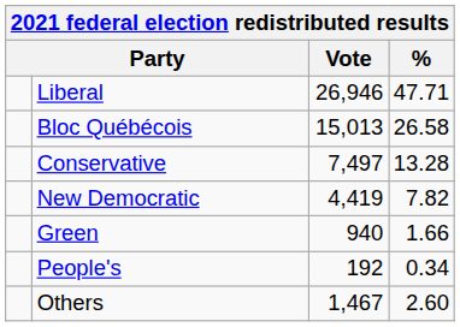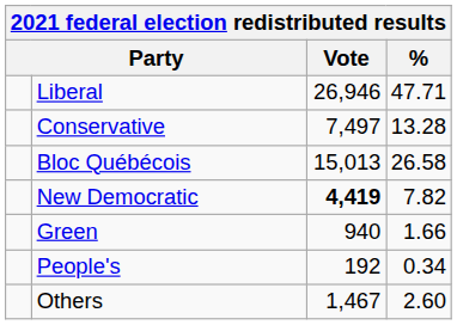 <table class="wikitable">
 <tr>
 <th colspan="4"><a href='#'>2021 federal election</a> redistributed results</th>
 </tr>
 <tr>
 <th bgcolor="#DDDDFF" width="130px" colspan="2">Party</th>
 <th bgcolor="#DDDDFF" width="50px">Vote</th>
 <th bgcolor="#DDDDFF" width="30px">%</th>
 </tr>
 <tr>
 <td> </td>
 <td><a href='#'>Liberal</a></td>
 <td align=right>26,946</td>
 <td align=right>47.71</td>
 </tr>
 <tr>
 <td> </td>
+<td><a href='#'>Conservative</a></td>
+<td align=right>7,497</td>
+<td align=right>13.28</td>
+</tr>
+<tr>
+<td> </td>
 <td><a href='#'>Bloc Québécois</a></td>
 <td align=right>15,013</td>
 <td align=right>26.58</td>
 </tr>
 <tr>
 <td> </td>
-<td><a href='#'>Conservative</a></td>
-<td align=right>7,497</td>
-<td align=right>13.28</td>
-</tr>
-<tr>
-<td> </td>
 <td><a href='#'>New Democratic</a></td>
-<td align=right>4,419</td>
+<td align=right><strong>4,419</strong></td>
 <td align=right>7.82</td>
 </tr>
 <tr>
 <td> </td>
 <td><a href='#'>Green</a></td>
 <td align=right>940</td>
 <td align=right>1.66</td>
 </tr>
 <tr>
 <td> </td>
 <td><a href='#'>People's</a></td>
 <td align=right>192</td>
 <td align=right>0.34</td>
 </tr>
 <tr>
 <td> </td>
 <td>Others</td>
 <td align=right>1,467</td>
 <td align=right>2.60</td>
 </tr>
 </table>
